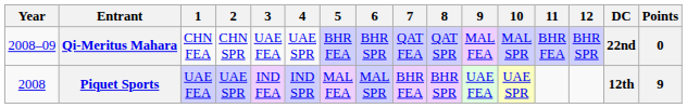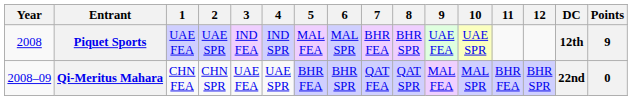 <table class="wikitable" style="text-align:center; font-size:85%">
 <tr>
 <th>Year</th>
 <th>Entrant</th>
 <th>1</th>
 <th>2</th>
 <th>3</th>
 <th>4</th>
 <th>5</th>
 <th>6</th>
 <th>7</th>
 <th>8</th>
 <th>9</th>
 <th>10</th>
 <th>11</th>
 <th>12</th>
 <th>DC</th>
 <th>Points</th>
 </tr>
 <tr>
+<td><a href='#'>2008</a></td>
+<th nowrap><a href='#'>Piquet Sports</a></th>
+<td style="background:#CFCFFF;"><a href='#'>UAE<br>FEA</a><br></td>
+<td style="background:#CFCFFF;"><a href='#'>UAE<br>SPR</a><br></td>
+<td style="background:#EFCFFF;"><a href='#'>IND<br>FEA</a><br></td>
+<td style="background:#CFCFFF;"><a href='#'>IND<br>SPR</a><br></td>
+<td style="background:#EFCFFF;"><a href='#'>MAL<br>FEA</a><br></td>
+<td style="background:#CFCFFF;"><a href='#'>MAL<br>SPR</a><br></td>
+<td style="background:#EFCFFF;"><a href='#'>BHR<br>FEA</a><br></td>
+<td style="background:#EFCFFF;"><a href='#'>BHR<br>SPR</a><br></td>
+<td style="background:#DFFFDF;"><a href='#'>UAE<br>FEA</a><br></td>
+<td style="background:#FBFFBF;"><a href='#'>UAE<br>SPR</a><br></td>
+<td></td>
+<td></td>
+<th>12th</th>
+<th>9</th>
+</tr>
+<tr>
 <td nowrap><a href='#'>2008–09</a></td>
 <th nowrap><a href='#'>Qi-Meritus Mahara</a></th>
 <td><a href='#'>CHN<br>FEA</a></td>
 <td><a href='#'>CHN<br>SPR</a></td>
 <td><a href='#'>UAE<br>FEA</a></td>
 <td><a href='#'>UAE<br>SPR</a></td>
 <td style="background:#CFCFFF;"><a href='#'>BHR<br>FEA</a><br></td>
 <td style="background:#CFCFFF;"><a href='#'>BHR<br>SPR</a><br></td>
 <td style="background:#CFCFFF;"><a href='#'>QAT<br>FEA</a><br></td>
 <td style="background:#CFCFFF;"><a href='#'>QAT<br>SPR</a><br></td>
 <td style="background:#EFCFFF;"><a href='#'>MAL<br>FEA</a><br></td>
 <td style="background:#CFCFFF;"><a href='#'>MAL<br>SPR</a><br></td>
 <td style="background:#CFCFFF;"><a href='#'>BHR<br>FEA</a><br></td>
 <td style="background:#CFCFFF;"><a href='#'>BHR<br>SPR</a><br></td>
 <th>22nd</th>
 <th>0</th>
 </tr>
-<tr>
-<td><a href='#'>2008</a></td>
-<th nowrap><a href='#'>Piquet Sports</a></th>
-<td style="background:#CFCFFF;"><a href='#'>UAE<br>FEA</a><br></td>
-<td style="background:#CFCFFF;"><a href='#'>UAE<br>SPR</a><br></td>
-<td style="background:#EFCFFF;"><a href='#'>IND<br>FEA</a><br></td>
-<td style="background:#CFCFFF;"><a href='#'>IND<br>SPR</a><br></td>
-<td style="background:#EFCFFF;"><a href='#'>MAL<br>FEA</a><br></td>
-<td style="background:#CFCFFF;"><a href='#'>MAL<br>SPR</a><br></td>
-<td style="background:#EFCFFF;"><a href='#'>BHR<br>FEA</a><br></td>
-<td style="background:#EFCFFF;"><a href='#'>BHR<br>SPR</a><br></td>
-<td style="background:#DFFFDF;"><a href='#'>UAE<br>FEA</a><br></td>
-<td style="background:#FBFFBF;"><a href='#'>UAE<br>SPR</a><br></td>
-<td></td>
-<td></td>
-<th>12th</th>
-<th>9</th>
-</tr>
 </table>
